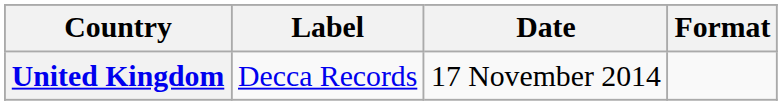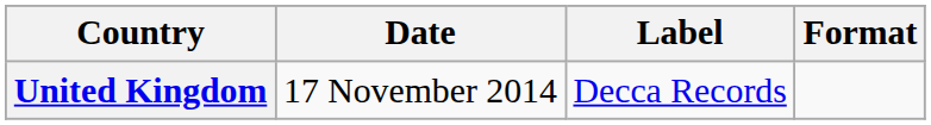 <table class="wikitable plainrowheaders" style="text-align:center;">
 <tr>
 <th>Country</th>
+<th>Date</th>
 <th>Label</th>
-<th>Date</th>
 <th>Format</th>
 </tr>
 <tr>
 <th scope="row"><a href='#'>United Kingdom</a></th>
+<td>17 November 2014</td>
 <td><a href='#'>Decca Records</a></td>
-<td>17 November 2014</td>
 <td></td>
 </tr>
 </table>
